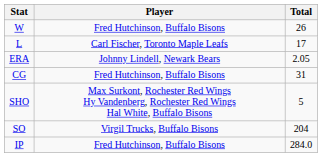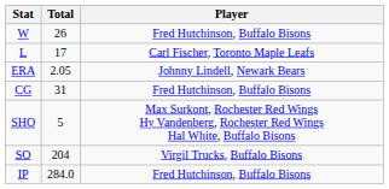 <table class="wikitable" width="40%" style="text-align:center;">
 <tr>
 <th width="5%">Stat</th>
+<th width="5%">Total</th>
 <th width="60%">Player</th>
-<th width="5%">Total</th>
 </tr>
 <tr>
 <td><a href='#'>W</a></td>
+<td>26</td>
 <td><a href='#'>Fred Hutchinson</a>, <a href='#'>Buffalo Bisons</a></td>
-<td>26</td>
 </tr>
 <tr>
 <td><a href='#'>L</a></td>
+<td>17</td>
 <td><a href='#'>Carl Fischer</a>, <a href='#'>Toronto Maple Leafs</a></td>
-<td>17</td>
 </tr>
 <tr>
 <td><a href='#'>ERA</a></td>
+<td>2.05</td>
 <td><a href='#'>Johnny Lindell</a>, <a href='#'>Newark Bears</a></td>
-<td>2.05</td>
 </tr>
 <tr>
 <td><a href='#'>CG</a></td>
+<td>31</td>
 <td><a href='#'>Fred Hutchinson</a>, <a href='#'>Buffalo Bisons</a></td>
-<td>31</td>
 </tr>
 <tr>
 <td><a href='#'>SHO</a></td>
+<td>5</td>
 <td><a href='#'>Max Surkont</a>, <a href='#'>Rochester Red Wings</a> <br> <a href='#'>Hy Vandenberg</a>, <a href='#'>Rochester Red Wings</a> <br> <a href='#'>Hal White</a>, <a href='#'>Buffalo Bisons</a></td>
-<td>5</td>
 </tr>
 <tr>
 <td><a href='#'>SO</a></td>
+<td>204</td>
 <td><a href='#'>Virgil Trucks</a>, <a href='#'>Buffalo Bisons</a></td>
-<td>204</td>
 </tr>
 <tr>
 <td><a href='#'>IP</a></td>
+<td>284.0</td>
 <td><a href='#'>Fred Hutchinson</a>, <a href='#'>Buffalo Bisons</a></td>
-<td>284.0</td>
 </tr>
 </table>
